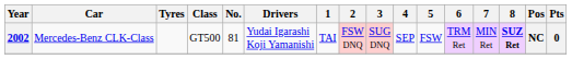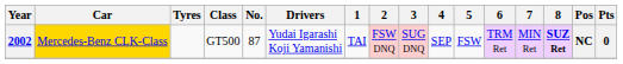 <table class="wikitable" style="text-align:center; font-size:90%">
 <tr>
 <th>Year</th>
 <th>Car</th>
 <th>Tyres</th>
 <th>Class</th>
 <th>No.</th>
 <th>Drivers</th>
 <th>1</th>
 <th>2</th>
 <th>3</th>
 <th>4</th>
 <th>5</th>
 <th>6</th>
 <th>7</th>
 <th>8</th>
 <th>Pos</th>
 <th>Pts</th>
 </tr>
 <tr>
 <th><a href='#'>2002</a></th>
-<td><a href='#'>Mercedes-Benz CLK-Class</a></td>
+<td style="background: gold;"><a href='#'>Mercedes-Benz CLK-Class</a></td>
 <td></td>
 <td>GT500</td>
-<td>81</td>
+<td>87</td>
 <td align="left"> <a href='#'>Yudai Igarashi</a><br> <a href='#'>Koji Yamanishi</a></td>
 <td><a href='#'>TAI</a></td>
 <td style="background:#FFCFCF;"><a href='#'>FSW</a><br><small>DNQ</small></td>
 <td style="background:#FFCFCF;"><a href='#'>SUG</a><br><small>DNQ</small></td>
 <td><a href='#'>SEP</a></td>
 <td><a href='#'>FSW</a></td>
 <td style="background:#EFCFFF;"><a href='#'>TRM</a><br><small>Ret</small></td>
 <td style="background:#EFCFFF;"><a href='#'>MIN</a><br><small>Ret</small></td>
 <td style="background:#EFCFFF;"><strong><a href='#'>SUZ</a><br><small>Ret</small></strong></td>
 <th>NC</th>
 <th>0</th>
 </tr>
 <tr>
 </tr>
 </table>
